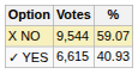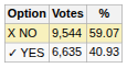 <table class="wikitable">
 <tr>
 <th>Option</th>
 <th>Votes</th>
 <th>%</th>
 </tr>
 <tr>
 <td style=background:#f8f1bd>X NO</td>
 <td style=background:#f8f1bd>9,544</td>
 <td style=background:#f8f1bd>59.07</td>
 </tr>
 <tr>
 <td>✓ YES</td>
-<td>6,615</td>
+<td>6,635</td>
 <td>40.93</td>
 </tr>
 </table>
